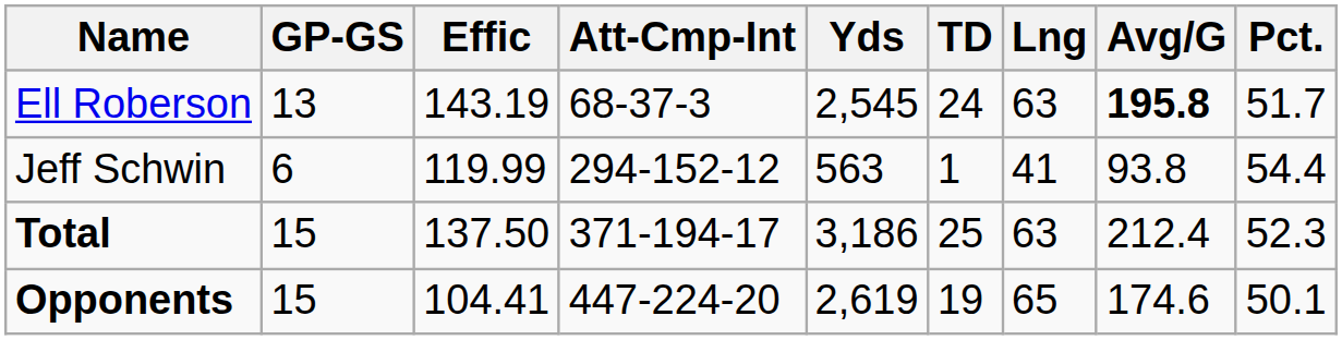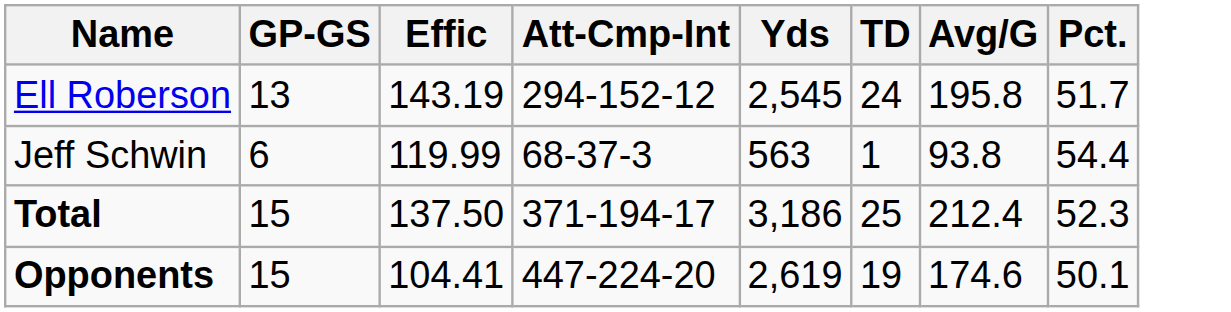 <table class="wikitable" style="white-space:nowrap;">
 <tr>
 <th>Name</th>
 <th>GP-GS</th>
 <th>Effic</th>
 <th>Att-Cmp-Int</th>
 <th>Yds</th>
 <th>TD</th>
-<th>Lng</th>
 <th>Avg/G</th>
 <th>Pct.</th>
 </tr>
 <tr>
 <td><a href='#'>Ell Roberson</a></td>
 <td>13</td>
 <td>143.19</td>
-<td>68-37-3</td>
+<td>294-152-12</td>
 <td>2,545</td>
 <td>24</td>
-<td>63</td>
-<td><strong>195.8</strong></td>
+<td>195.8</td>
 <td>51.7</td>
 </tr>
 <tr>
 <td>Jeff Schwin</td>
 <td>6</td>
 <td>119.99</td>
-<td>294-152-12</td>
+<td>68-37-3</td>
 <td>563</td>
 <td>1</td>
-<td>41</td>
 <td>93.8</td>
 <td>54.4</td>
 </tr>
 <tr>
 <td><strong>Total</strong></td>
 <td>15</td>
 <td>137.50</td>
 <td>371-194-17</td>
 <td>3,186</td>
 <td>25</td>
-<td>63</td>
 <td>212.4</td>
 <td>52.3</td>
 </tr>
 <tr>
 <td><strong>Opponents</strong></td>
 <td>15</td>
 <td>104.41</td>
 <td>447-224-20</td>
 <td>2,619</td>
 <td>19</td>
-<td>65</td>
 <td>174.6</td>
 <td>50.1</td>
 </tr>
 </table>
